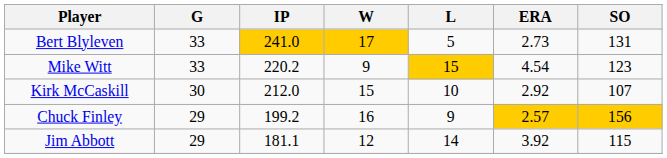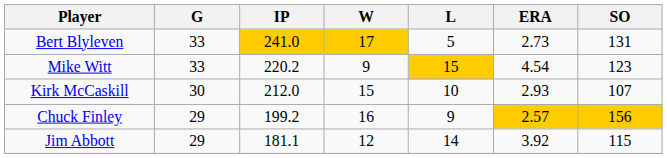 <table class="wikitable sortable">
 <tr>
 <th bgcolor="#DDDDFF" width="16%">Player</th>
 <th bgcolor="#DDDDFF" width="9%">G</th>
 <th bgcolor="#DDDDFF" width="9%">IP</th>
 <th bgcolor="#DDDDFF" width="9%">W</th>
 <th bgcolor="#DDDDFF" width="9%">L</th>
 <th bgcolor="#DDDDFF" width="9%">ERA</th>
 <th bgcolor="#DDDDFF" width="9%">SO</th>
 </tr>
 <tr align="center">
 <td><a href='#'>Bert Blyleven</a></td>
 <td>33</td>
 <td bgcolor="FFCC00">241.0</td>
 <td bgcolor="FFCCOO">17</td>
 <td>5</td>
 <td>2.73</td>
 <td>131</td>
 </tr>
 <tr align="center">
 <td><a href='#'>Mike Witt</a></td>
 <td>33</td>
 <td>220.2</td>
 <td>9</td>
 <td bgcolor="FFCC00">15</td>
 <td>4.54</td>
 <td>123</td>
 </tr>
 <tr align="center">
 <td><a href='#'>Kirk McCaskill</a></td>
 <td>30</td>
 <td>212.0</td>
 <td>15</td>
 <td>10</td>
-<td>2.92</td>
+<td>2.93</td>
 <td>107</td>
 </tr>
 <tr align="center">
 <td><a href='#'>Chuck Finley</a></td>
 <td>29</td>
 <td>199.2</td>
 <td>16</td>
 <td>9</td>
 <td bgcolor="FFCC00">2.57</td>
 <td bgcolor="FFCC00">156</td>
 </tr>
 <tr align="center">
 <td><a href='#'>Jim Abbott</a></td>
 <td>29</td>
 <td>181.1</td>
 <td>12</td>
 <td>14</td>
 <td>3.92</td>
 <td>115</td>
 </tr>
 <tr align="center">
 </tr>
 </table>
